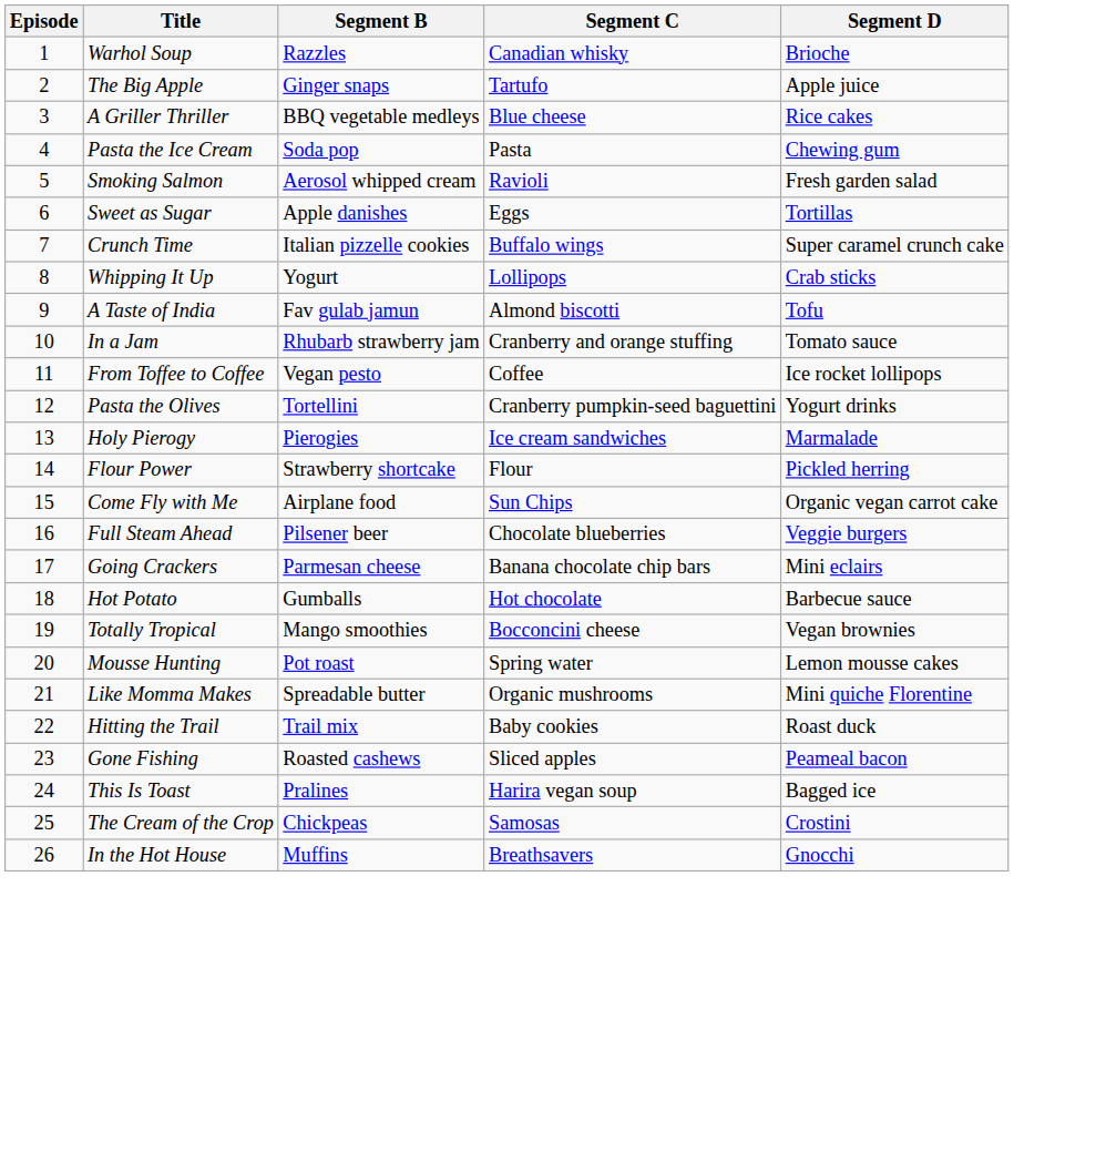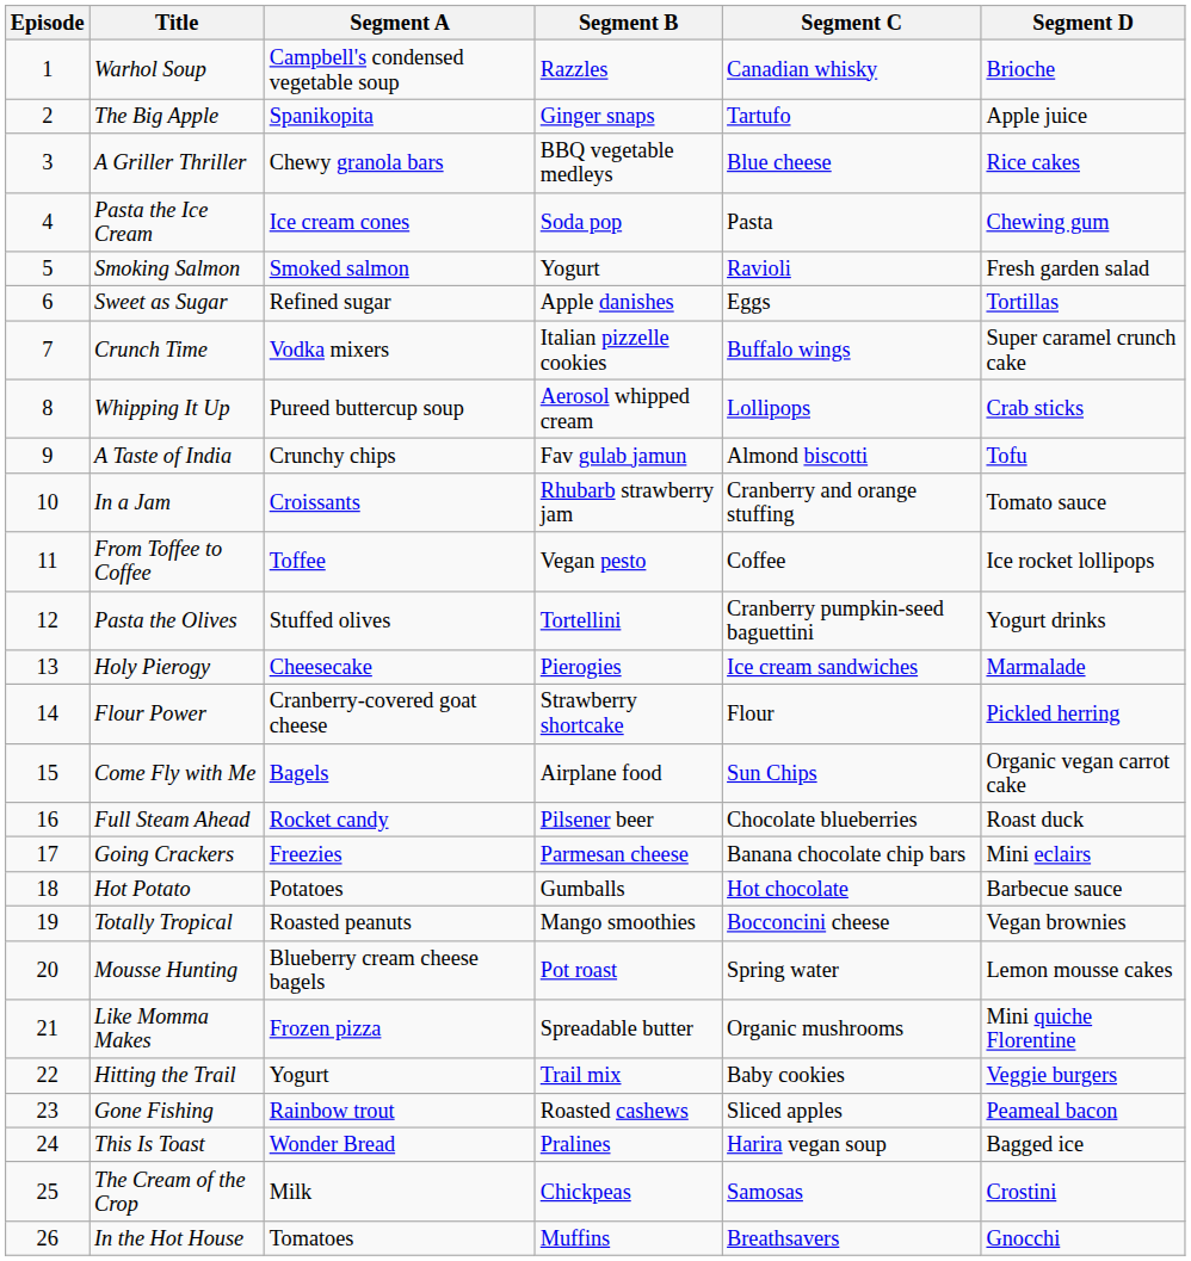 <table class="wikitable">
 <tr>
 <th>Episode</th>
 <th>Title</th>
+<th>Segment A</th>
 <th>Segment B</th>
 <th>Segment C</th>
 <th>Segment D</th>
 </tr>
 <tr>
 <td align="Center">1</td>
 <td><em>Warhol Soup</em></td>
+<td><a href='#'>Campbell's</a> condensed vegetable soup</td>
 <td><a href='#'>Razzles</a></td>
 <td><a href='#'>Canadian whisky</a></td>
 <td><a href='#'>Brioche</a></td>
 </tr>
 <tr>
 <td align="Center">2</td>
 <td><em>The Big Apple</em></td>
+<td><a href='#'>Spanikopita</a></td>
 <td><a href='#'>Ginger snaps</a></td>
 <td><a href='#'>Tartufo</a></td>
 <td>Apple juice</td>
 </tr>
 <tr>
 <td align="Center">3</td>
 <td><em>A Griller Thriller</em></td>
+<td>Chewy <a href='#'>granola bars</a></td>
 <td>BBQ vegetable medleys</td>
 <td><a href='#'>Blue cheese</a></td>
 <td><a href='#'>Rice cakes</a></td>
 </tr>
 <tr>
 <td align="Center">4</td>
 <td><em>Pasta the Ice Cream</em></td>
+<td><a href='#'>Ice cream cones</a></td>
 <td><a href='#'>Soda pop</a></td>
 <td>Pasta</td>
 <td><a href='#'>Chewing gum</a></td>
 </tr>
 <tr>
 <td align="Center">5</td>
 <td><em>Smoking Salmon</em></td>
-<td><a href='#'>Aerosol</a> whipped cream</td>
+<td><a href='#'>Smoked salmon</a></td>
+<td>Yogurt</td>
 <td><a href='#'>Ravioli</a></td>
 <td>Fresh garden salad</td>
 </tr>
 <tr>
 <td align="Center">6</td>
 <td><em>Sweet as Sugar</em></td>
+<td>Refined sugar</td>
 <td>Apple <a href='#'>danishes</a></td>
 <td>Eggs</td>
 <td><a href='#'>Tortillas</a></td>
 </tr>
 <tr>
 <td align="Center">7</td>
 <td><em>Crunch Time</em></td>
+<td><a href='#'>Vodka</a> mixers</td>
 <td>Italian <a href='#'>pizzelle</a> cookies</td>
 <td><a href='#'>Buffalo wings</a></td>
 <td>Super caramel crunch cake</td>
 </tr>
 <tr>
 <td align="Center">8</td>
 <td><em>Whipping It Up</em></td>
-<td>Yogurt</td>
+<td>Pureed buttercup soup</td>
+<td><a href='#'>Aerosol</a> whipped cream</td>
 <td><a href='#'>Lollipops</a></td>
 <td><a href='#'>Crab sticks</a></td>
 </tr>
 <tr>
 <td align="Center">9</td>
 <td><em>A Taste of India</em></td>
+<td>Crunchy chips</td>
 <td>Fav <a href='#'>gulab jamun</a></td>
 <td>Almond <a href='#'>biscotti</a></td>
 <td><a href='#'>Tofu</a></td>
 </tr>
 <tr>
 <td align="Center">10</td>
 <td><em>In a Jam</em></td>
+<td><a href='#'>Croissants</a></td>
 <td><a href='#'>Rhubarb</a> strawberry jam</td>
 <td>Cranberry and orange stuffing</td>
 <td>Tomato sauce</td>
 </tr>
 <tr>
 <td align="Center">11</td>
 <td><em>From Toffee to Coffee</em></td>
+<td><a href='#'>Toffee</a></td>
 <td>Vegan <a href='#'>pesto</a></td>
 <td>Coffee</td>
 <td>Ice rocket lollipops</td>
 </tr>
 <tr>
 <td align="Center">12</td>
 <td><em>Pasta the Olives</em></td>
+<td>Stuffed olives</td>
 <td><a href='#'>Tortellini</a></td>
 <td>Cranberry pumpkin-seed baguettini</td>
 <td>Yogurt drinks</td>
 </tr>
 <tr>
 <td align="Center">13</td>
 <td><em>Holy Pierogy</em></td>
+<td><a href='#'>Cheesecake</a></td>
 <td><a href='#'>Pierogies</a></td>
 <td><a href='#'>Ice cream sandwiches</a></td>
 <td><a href='#'>Marmalade</a></td>
 </tr>
 <tr>
 <td align="Center">14</td>
 <td><em>Flour Power</em></td>
+<td>Cranberry-covered goat cheese</td>
 <td>Strawberry <a href='#'>shortcake</a></td>
 <td>Flour</td>
 <td><a href='#'>Pickled herring</a></td>
 </tr>
 <tr>
 <td align="Center">15</td>
 <td><em>Come Fly with Me</em></td>
+<td><a href='#'>Bagels</a></td>
 <td>Airplane food</td>
 <td><a href='#'>Sun Chips</a></td>
 <td>Organic vegan carrot cake</td>
 </tr>
 <tr>
 <td align="Center">16</td>
 <td><em>Full Steam Ahead</em></td>
+<td><a href='#'>Rocket candy</a></td>
 <td><a href='#'>Pilsener</a> beer</td>
 <td>Chocolate blueberries</td>
-<td><a href='#'>Veggie burgers</a></td>
+<td>Roast duck</td>
 </tr>
 <tr>
 <td align="Center">17</td>
 <td><em>Going Crackers</em></td>
+<td><a href='#'>Freezies</a></td>
 <td><a href='#'>Parmesan cheese</a></td>
 <td>Banana chocolate chip bars</td>
 <td>Mini <a href='#'>eclairs</a></td>
 </tr>
 <tr>
 <td align="Center">18</td>
 <td><em>Hot Potato</em></td>
+<td>Potatoes</td>
 <td>Gumballs</td>
 <td><a href='#'>Hot chocolate</a></td>
 <td>Barbecue sauce</td>
 </tr>
 <tr>
 <td align="Center">19</td>
 <td><em>Totally Tropical</em></td>
+<td>Roasted peanuts</td>
 <td>Mango smoothies</td>
 <td><a href='#'>Bocconcini</a> cheese</td>
 <td>Vegan brownies</td>
 </tr>
 <tr>
 <td align="Center">20</td>
 <td><em>Mousse Hunting</em></td>
+<td>Blueberry cream cheese bagels</td>
 <td><a href='#'>Pot roast</a></td>
 <td>Spring water</td>
 <td>Lemon mousse cakes</td>
 </tr>
 <tr>
 <td align="Center">21</td>
 <td><em>Like Momma Makes</em></td>
+<td><a href='#'>Frozen pizza</a></td>
 <td>Spreadable butter</td>
 <td>Organic mushrooms</td>
 <td>Mini <a href='#'>quiche</a> <a href='#'>Florentine</a></td>
 </tr>
 <tr>
 <td align="Center">22</td>
 <td><em>Hitting the Trail</em></td>
+<td>Yogurt</td>
 <td><a href='#'>Trail mix</a></td>
 <td>Baby cookies</td>
-<td>Roast duck</td>
+<td><a href='#'>Veggie burgers</a></td>
 </tr>
 <tr>
 <td align="Center">23</td>
 <td><em>Gone Fishing</em></td>
+<td><a href='#'>Rainbow trout</a></td>
 <td>Roasted <a href='#'>cashews</a></td>
 <td>Sliced apples</td>
 <td><a href='#'>Peameal bacon</a></td>
 </tr>
 <tr>
 <td align="Center">24</td>
 <td><em>This Is Toast</em></td>
+<td><a href='#'>Wonder Bread</a></td>
 <td><a href='#'>Pralines</a></td>
 <td><a href='#'>Harira</a> vegan soup</td>
 <td>Bagged ice</td>
 </tr>
 <tr>
 <td align="Center">25</td>
 <td><em>The Cream of the Crop</em></td>
+<td>Milk</td>
 <td><a href='#'>Chickpeas</a></td>
 <td><a href='#'>Samosas</a></td>
 <td><a href='#'>Crostini</a></td>
 </tr>
 <tr>
 <td align="Center">26</td>
 <td><em>In the Hot House</em></td>
+<td>Tomatoes</td>
 <td><a href='#'>Muffins</a></td>
 <td><a href='#'>Breathsavers</a></td>
 <td><a href='#'>Gnocchi</a></td>
 </tr>
 </table>
